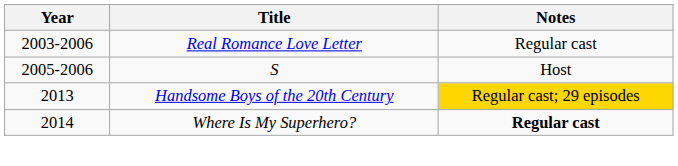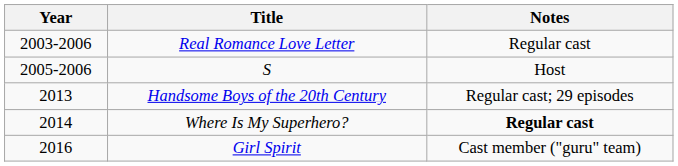 <table class="wikitable" style="width: 650px; text-align:center">
 <tr>
 <th>Year</th>
 <th>Title</th>
 <th>Notes</th>
 </tr>
 <tr>
 <td>2003-2006</td>
 <td><em><a href='#'>Real Romance Love Letter</a></em></td>
 <td>Regular cast</td>
 </tr>
 <tr>
 <td>2005-2006</td>
 <td><em>S</em></td>
 <td>Host</td>
 </tr>
 <tr>
 <td>2013</td>
 <td><em><a href='#'>Handsome Boys of the 20th Century</a></em></td>
-<td style="background: gold;">Regular cast; 29 episodes</td>
+<td>Regular cast; 29 episodes</td>
 </tr>
 <tr>
 <td>2014</td>
 <td><em>Where Is My Superhero?</em></td>
 <td><strong>Regular cast</strong></td>
 </tr>
+<tr>
+<td>2016</td>
+<td><em><a href='#'>Girl Spirit</a></em></td>
+<td>Cast member ("guru" team)</td>
+</tr>
 </table>
